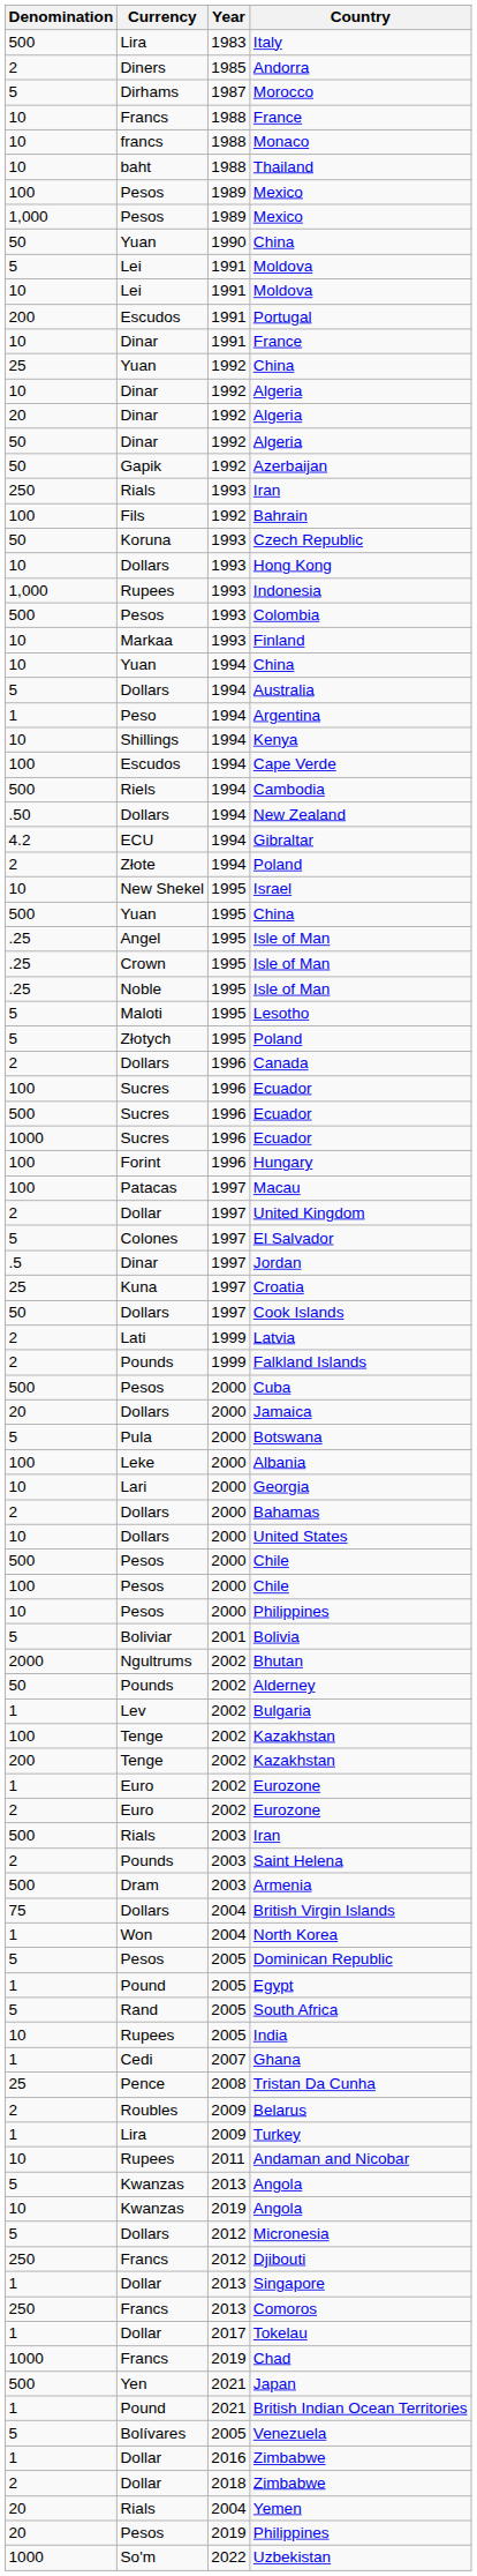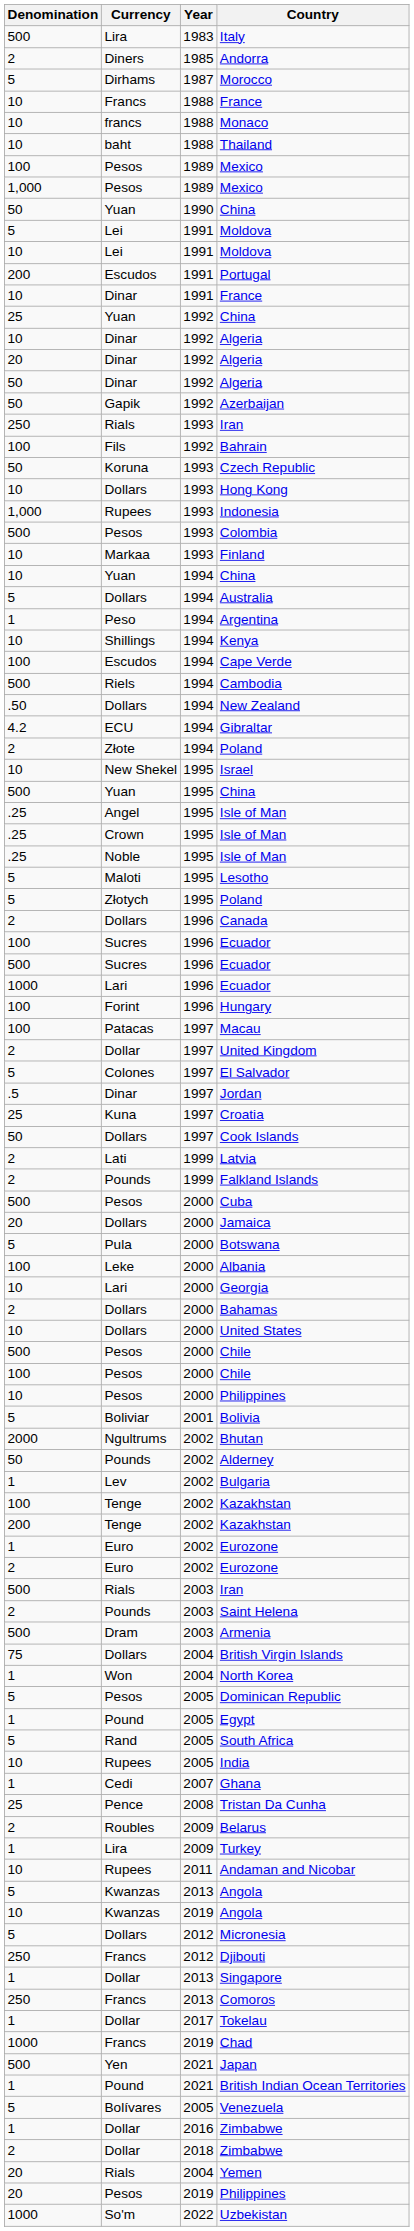 <table class="wikitable sortable">
 <tr>
 <th>Denomination</th>
 <th>Currency</th>
 <th>Year</th>
 <th>Country</th>
 </tr>
 <tr>
 <td>500</td>
 <td>Lira</td>
 <td>1983</td>
 <td><a href='#'>Italy</a></td>
 </tr>
 <tr>
 <td>2</td>
 <td>Diners</td>
 <td>1985</td>
 <td><a href='#'>Andorra</a></td>
 </tr>
 <tr>
 <td>5</td>
 <td>Dirhams</td>
 <td>1987</td>
 <td><a href='#'>Morocco</a></td>
 </tr>
 <tr>
 <td>10</td>
 <td>Francs</td>
 <td>1988</td>
 <td><a href='#'>France</a></td>
 </tr>
 <tr>
 <td>10</td>
 <td>francs</td>
 <td>1988</td>
 <td><a href='#'>Monaco</a></td>
 </tr>
 <tr>
 <td>10</td>
 <td>baht</td>
 <td>1988</td>
 <td><a href='#'>Thailand</a></td>
 </tr>
 <tr>
 <td>100</td>
 <td>Pesos</td>
 <td>1989</td>
 <td><a href='#'>Mexico</a></td>
 </tr>
 <tr>
 <td>1,000</td>
 <td>Pesos</td>
 <td>1989</td>
 <td><a href='#'>Mexico</a></td>
 </tr>
 <tr>
 <td>50</td>
 <td>Yuan</td>
 <td>1990</td>
 <td><a href='#'>China</a></td>
 </tr>
 <tr>
 <td>5</td>
 <td>Lei</td>
 <td>1991</td>
 <td><a href='#'>Moldova</a></td>
 </tr>
 <tr>
 <td>10</td>
 <td>Lei</td>
 <td>1991</td>
 <td><a href='#'>Moldova</a></td>
 </tr>
 <tr>
 <td>200</td>
 <td>Escudos</td>
 <td>1991</td>
 <td><a href='#'>Portugal</a></td>
 </tr>
 <tr>
 <td>10</td>
 <td>Dinar</td>
 <td>1991</td>
 <td><a href='#'>France</a></td>
 </tr>
 <tr>
 <td>25</td>
 <td>Yuan</td>
 <td>1992</td>
 <td><a href='#'>China</a></td>
 </tr>
 <tr>
 <td>10</td>
 <td>Dinar</td>
 <td>1992</td>
 <td><a href='#'>Algeria</a></td>
 </tr>
 <tr>
 <td>20</td>
 <td>Dinar</td>
 <td>1992</td>
 <td><a href='#'>Algeria</a></td>
 </tr>
 <tr>
 <td>50</td>
 <td>Dinar</td>
 <td>1992</td>
 <td><a href='#'>Algeria</a></td>
 </tr>
 <tr>
 <td>50</td>
 <td>Gapik</td>
 <td>1992</td>
 <td><a href='#'>Azerbaijan</a></td>
 </tr>
 <tr>
 <td>250</td>
 <td>Rials</td>
 <td>1993</td>
 <td><a href='#'>Iran</a></td>
 </tr>
 <tr>
 <td>100</td>
 <td>Fils</td>
 <td>1992</td>
 <td><a href='#'>Bahrain</a></td>
 </tr>
 <tr>
 <td>50</td>
 <td>Koruna</td>
 <td>1993</td>
 <td><a href='#'>Czech Republic</a></td>
 </tr>
 <tr>
 <td>10</td>
 <td>Dollars</td>
 <td>1993</td>
 <td><a href='#'>Hong Kong</a></td>
 </tr>
 <tr>
 <td>1,000</td>
 <td>Rupees</td>
 <td>1993</td>
 <td><a href='#'>Indonesia</a></td>
 </tr>
 <tr>
 <td>500</td>
 <td>Pesos</td>
 <td>1993</td>
 <td><a href='#'>Colombia</a></td>
 </tr>
 <tr>
 <td>10</td>
 <td>Markaa</td>
 <td>1993</td>
 <td><a href='#'>Finland</a></td>
 </tr>
 <tr>
 <td>10</td>
 <td>Yuan</td>
 <td>1994</td>
 <td><a href='#'>China</a></td>
 </tr>
 <tr>
 <td>5</td>
 <td>Dollars</td>
 <td>1994</td>
 <td><a href='#'>Australia</a></td>
 </tr>
 <tr>
 <td>1</td>
 <td>Peso</td>
 <td>1994</td>
 <td><a href='#'>Argentina</a></td>
 </tr>
 <tr>
 <td>10</td>
 <td>Shillings</td>
 <td>1994</td>
 <td><a href='#'>Kenya</a></td>
 </tr>
 <tr>
 <td>100</td>
 <td>Escudos</td>
 <td>1994</td>
 <td><a href='#'>Cape Verde</a></td>
 </tr>
 <tr>
 <td>500</td>
 <td>Riels</td>
 <td>1994</td>
 <td><a href='#'>Cambodia</a></td>
 </tr>
 <tr>
 <td>.50</td>
 <td>Dollars</td>
 <td>1994</td>
 <td><a href='#'>New Zealand</a></td>
 </tr>
 <tr>
 <td>4.2</td>
 <td>ECU</td>
 <td>1994</td>
 <td><a href='#'>Gibraltar</a></td>
 </tr>
 <tr>
 <td>2</td>
 <td>Złote</td>
 <td>1994</td>
 <td><a href='#'>Poland</a></td>
 </tr>
 <tr>
 <td>10</td>
 <td>New Shekel</td>
 <td>1995</td>
 <td><a href='#'>Israel</a></td>
 </tr>
 <tr>
 <td>500</td>
 <td>Yuan</td>
 <td>1995</td>
 <td><a href='#'>China</a></td>
 </tr>
 <tr>
 <td>.25</td>
 <td>Angel</td>
 <td>1995</td>
 <td><a href='#'>Isle of Man</a></td>
 </tr>
 <tr>
 <td>.25</td>
 <td>Crown</td>
 <td>1995</td>
 <td><a href='#'>Isle of Man</a></td>
 </tr>
 <tr>
 <td>.25</td>
 <td>Noble</td>
 <td>1995</td>
 <td><a href='#'>Isle of Man</a></td>
 </tr>
 <tr>
 <td>5</td>
 <td>Maloti</td>
 <td>1995</td>
 <td><a href='#'>Lesotho</a></td>
 </tr>
 <tr>
 <td>5</td>
 <td>Złotych</td>
 <td>1995</td>
 <td><a href='#'>Poland</a></td>
 </tr>
 <tr>
 <td>2</td>
 <td>Dollars</td>
 <td>1996</td>
 <td><a href='#'>Canada</a></td>
 </tr>
 <tr>
 <td>100</td>
 <td>Sucres</td>
 <td>1996</td>
 <td><a href='#'>Ecuador</a></td>
 </tr>
 <tr>
 <td>500</td>
 <td>Sucres</td>
 <td>1996</td>
 <td><a href='#'>Ecuador</a></td>
 </tr>
 <tr>
 <td>1000</td>
-<td>Sucres</td>
+<td>Lari</td>
 <td>1996</td>
 <td><a href='#'>Ecuador</a></td>
 </tr>
 <tr>
 <td>100</td>
 <td>Forint</td>
 <td>1996</td>
 <td><a href='#'>Hungary</a></td>
 </tr>
 <tr>
 <td>100</td>
 <td>Patacas</td>
 <td>1997</td>
 <td><a href='#'>Macau</a></td>
 </tr>
 <tr>
 <td>2</td>
 <td>Dollar</td>
 <td>1997</td>
 <td><a href='#'>United Kingdom</a></td>
 </tr>
 <tr>
 <td>5</td>
 <td>Colones</td>
 <td>1997</td>
 <td><a href='#'>El Salvador</a></td>
 </tr>
 <tr>
 <td>.5</td>
 <td>Dinar</td>
 <td>1997</td>
 <td><a href='#'>Jordan</a></td>
 </tr>
 <tr>
 <td>25</td>
 <td>Kuna</td>
 <td>1997</td>
 <td><a href='#'>Croatia</a></td>
 </tr>
 <tr>
 <td>50</td>
 <td>Dollars</td>
 <td>1997</td>
 <td><a href='#'>Cook Islands</a></td>
 </tr>
 <tr>
 <td>2</td>
 <td>Lati</td>
 <td>1999</td>
 <td><a href='#'>Latvia</a></td>
 </tr>
 <tr>
 <td>2</td>
 <td>Pounds</td>
 <td>1999</td>
 <td><a href='#'>Falkland Islands</a></td>
 </tr>
 <tr>
 <td>500</td>
 <td>Pesos</td>
 <td>2000</td>
 <td><a href='#'>Cuba</a></td>
 </tr>
 <tr>
 <td>20</td>
 <td>Dollars</td>
 <td>2000</td>
 <td><a href='#'>Jamaica</a></td>
 </tr>
 <tr>
 <td>5</td>
 <td>Pula</td>
 <td>2000</td>
 <td><a href='#'>Botswana</a></td>
 </tr>
 <tr>
 <td>100</td>
 <td>Leke</td>
 <td>2000</td>
 <td><a href='#'>Albania</a></td>
 </tr>
 <tr>
 <td>10</td>
 <td>Lari</td>
 <td>2000</td>
 <td><a href='#'>Georgia</a></td>
 </tr>
 <tr>
 <td>2</td>
 <td>Dollars</td>
 <td>2000</td>
 <td><a href='#'>Bahamas</a></td>
 </tr>
 <tr>
 <td>10</td>
 <td>Dollars</td>
 <td>2000</td>
 <td><a href='#'>United States</a></td>
 </tr>
 <tr>
 <td>500</td>
 <td>Pesos</td>
 <td>2000</td>
 <td><a href='#'>Chile</a></td>
 </tr>
 <tr>
 <td>100</td>
 <td>Pesos</td>
 <td>2000</td>
 <td><a href='#'>Chile</a></td>
 </tr>
 <tr>
 <td>10</td>
 <td>Pesos</td>
 <td>2000</td>
 <td><a href='#'>Philippines</a></td>
 </tr>
 <tr>
 <td>5</td>
 <td>Boliviar</td>
 <td>2001</td>
 <td><a href='#'>Bolivia</a></td>
 </tr>
 <tr>
 <td>2000</td>
 <td>Ngultrums</td>
 <td>2002</td>
 <td><a href='#'>Bhutan</a></td>
 </tr>
 <tr>
 <td>50</td>
 <td>Pounds</td>
 <td>2002</td>
 <td><a href='#'>Alderney</a></td>
 </tr>
 <tr>
 <td>1</td>
 <td>Lev</td>
 <td>2002</td>
 <td><a href='#'>Bulgaria</a></td>
 </tr>
 <tr>
 <td>100</td>
 <td>Tenge</td>
 <td>2002</td>
 <td><a href='#'>Kazakhstan</a></td>
 </tr>
 <tr>
 <td>200</td>
 <td>Tenge</td>
 <td>2002</td>
 <td><a href='#'>Kazakhstan</a></td>
 </tr>
 <tr>
 <td>1</td>
 <td>Euro</td>
 <td>2002</td>
 <td><a href='#'>Eurozone</a></td>
 </tr>
 <tr>
 <td>2</td>
 <td>Euro</td>
 <td>2002</td>
 <td><a href='#'>Eurozone</a></td>
 </tr>
 <tr>
 <td>500</td>
 <td>Rials</td>
 <td>2003</td>
 <td><a href='#'>Iran</a></td>
 </tr>
 <tr>
 <td>2</td>
 <td>Pounds</td>
 <td>2003</td>
 <td><a href='#'>Saint Helena</a></td>
 </tr>
 <tr>
 <td>500</td>
 <td>Dram</td>
 <td>2003</td>
 <td><a href='#'>Armenia</a></td>
 </tr>
 <tr>
 <td>75</td>
 <td>Dollars</td>
 <td>2004</td>
 <td><a href='#'>British Virgin Islands</a></td>
 </tr>
 <tr>
 <td>1</td>
 <td>Won</td>
 <td>2004</td>
 <td><a href='#'>North Korea</a></td>
 </tr>
 <tr>
 <td>5</td>
 <td>Pesos</td>
 <td>2005</td>
 <td><a href='#'>Dominican Republic</a></td>
 </tr>
 <tr>
 <td>1</td>
 <td>Pound</td>
 <td>2005</td>
 <td><a href='#'>Egypt</a></td>
 </tr>
 <tr>
 <td>5</td>
 <td>Rand</td>
 <td>2005</td>
 <td><a href='#'>South Africa</a></td>
 </tr>
 <tr>
 <td>10</td>
 <td>Rupees</td>
 <td>2005</td>
 <td><a href='#'>India</a></td>
 </tr>
 <tr>
 <td>1</td>
 <td>Cedi</td>
 <td>2007</td>
 <td><a href='#'>Ghana</a></td>
 </tr>
 <tr>
 <td>25</td>
 <td>Pence</td>
 <td>2008</td>
 <td><a href='#'>Tristan Da Cunha</a></td>
 </tr>
 <tr>
 <td>2</td>
 <td>Roubles</td>
 <td>2009</td>
 <td><a href='#'>Belarus</a></td>
 </tr>
 <tr>
 <td>1</td>
 <td>Lira</td>
 <td>2009</td>
 <td><a href='#'>Turkey</a></td>
 </tr>
 <tr>
 <td>10</td>
 <td>Rupees</td>
 <td>2011</td>
 <td><a href='#'>Andaman and Nicobar</a></td>
 </tr>
 <tr>
 <td>5</td>
 <td>Kwanzas</td>
 <td>2013</td>
 <td><a href='#'>Angola</a></td>
 </tr>
 <tr>
 <td>10</td>
 <td>Kwanzas</td>
 <td>2019</td>
 <td><a href='#'>Angola</a></td>
 </tr>
 <tr>
 <td>5</td>
 <td>Dollars</td>
 <td>2012</td>
 <td><a href='#'>Micronesia</a></td>
 </tr>
 <tr>
 <td>250</td>
 <td>Francs</td>
 <td>2012</td>
 <td><a href='#'>Djibouti</a></td>
 </tr>
 <tr>
 <td>1</td>
 <td>Dollar</td>
 <td>2013</td>
 <td><a href='#'>Singapore</a></td>
 </tr>
 <tr>
 <td>250</td>
 <td>Francs</td>
 <td>2013</td>
 <td><a href='#'>Comoros</a></td>
 </tr>
 <tr>
 <td>1</td>
 <td>Dollar</td>
 <td>2017</td>
 <td><a href='#'>Tokelau</a></td>
 </tr>
 <tr>
 <td>1000</td>
 <td>Francs</td>
 <td>2019</td>
 <td><a href='#'>Chad</a></td>
 </tr>
 <tr>
 <td>500</td>
 <td>Yen</td>
 <td>2021</td>
 <td><a href='#'>Japan</a></td>
 </tr>
 <tr>
 <td>1</td>
 <td>Pound</td>
 <td>2021</td>
 <td><a href='#'>British Indian Ocean Territories</a></td>
 </tr>
 <tr>
 <td>5</td>
 <td>Bolívares</td>
 <td>2005</td>
 <td><a href='#'>Venezuela</a></td>
 </tr>
 <tr>
 <td>1</td>
 <td>Dollar</td>
 <td>2016</td>
 <td><a href='#'>Zimbabwe</a></td>
 </tr>
 <tr>
 <td>2</td>
 <td>Dollar</td>
 <td>2018</td>
 <td><a href='#'>Zimbabwe</a></td>
 </tr>
 <tr>
 <td>20</td>
 <td>Rials</td>
 <td>2004</td>
 <td><a href='#'>Yemen</a></td>
 </tr>
 <tr>
 <td>20</td>
 <td>Pesos</td>
 <td>2019</td>
 <td><a href='#'>Philippines</a></td>
 </tr>
 <tr>
 <td>1000</td>
 <td>So'm</td>
 <td>2022</td>
 <td><a href='#'>Uzbekistan</a></td>
 </tr>
 </table>
